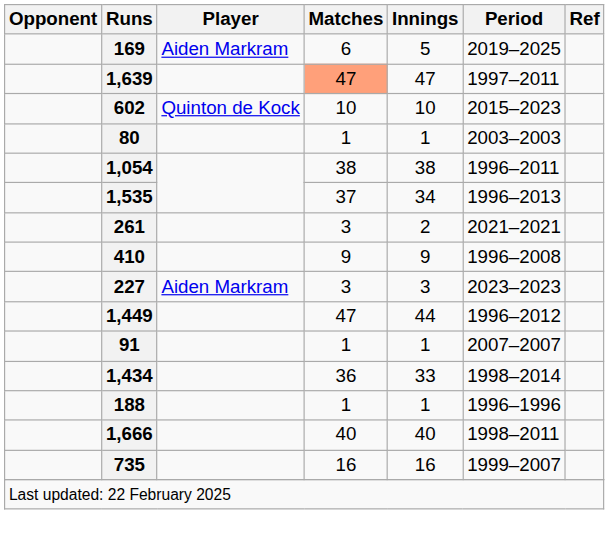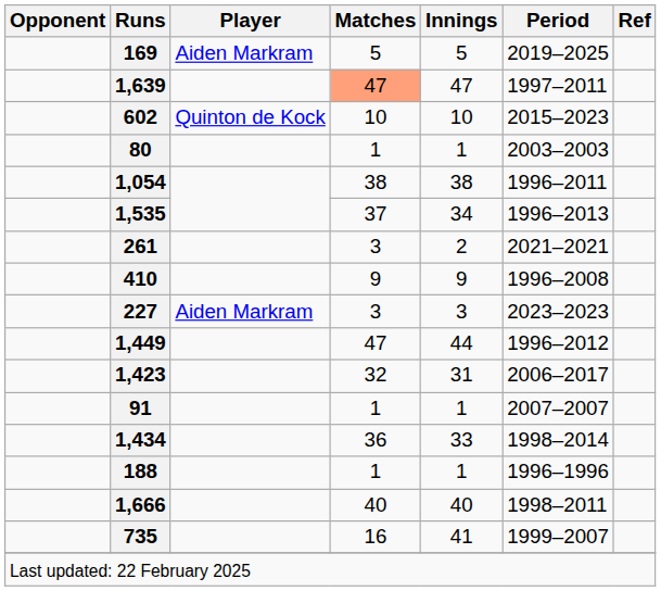 <table class="wikitable plainrowheaders sortable">
 <tr>
 <th scope=col>Opponent</th>
 <th scope=col>Runs</th>
 <th scope=col>Player</th>
 <th scope=col>Matches</th>
 <th scope=col>Innings</th>
 <th scope=col>Period</th>
 <th scope=col>Ref</th>
 </tr>
 <tr>
 <td></td>
 <th scope=row style=text-align:center;>169</th>
 <td><a href='#'>Aiden Markram</a></td>
-<td align=center>6</td>
+<td align=center>5</td>
 <td align=center>5</td>
 <td>2019–2025</td>
 <td></td>
 </tr>
 <tr>
 <td></td>
 <th scope=row style=text-align:center;>1,639</th>
 <td></td>
 <td align=center style="background: lightsalmon;">47</td>
 <td align=center>47</td>
 <td>1997–2011</td>
 <td></td>
 </tr>
 <tr>
 <td></td>
 <th scope=row style=text-align:center;>602</th>
 <td><a href='#'>Quinton de Kock</a></td>
 <td align=center>10</td>
 <td align=center>10</td>
 <td>2015–2023</td>
 <td></td>
 </tr>
 <tr>
 <td></td>
 <th scope=row style=text-align:center;>80</th>
 <td></td>
 <td align=center>1</td>
 <td align=center>1</td>
 <td>2003–2003</td>
 <td></td>
 </tr>
 <tr>
 <td></td>
 <th scope=row style=text-align:center;>1,054</th>
 <td rowspan=2></td>
 <td align=center>38</td>
 <td align=center>38</td>
 <td>1996–2011</td>
 <td></td>
 </tr>
 <tr>
 <td></td>
 <th scope=row style=text-align:center;>1,535</th>
 <td align=center>37</td>
 <td align=center>34</td>
 <td>1996–2013</td>
 <td></td>
 </tr>
 <tr>
 <td></td>
 <th scope=row style=text-align:center;>261</th>
 <td></td>
 <td align=center>3</td>
 <td align=center>2</td>
 <td>2021–2021</td>
 <td></td>
 </tr>
 <tr>
 <td></td>
 <th scope=row style=text-align:center;>410</th>
 <td></td>
 <td align=center>9</td>
 <td align=center>9</td>
 <td>1996–2008</td>
 <td></td>
 </tr>
 <tr>
 <td></td>
 <th scope=row style=text-align:center;>227</th>
 <td><a href='#'>Aiden Markram</a></td>
 <td align="center">3</td>
 <td align="center">3</td>
 <td>2023–2023</td>
 <td></td>
 </tr>
 <tr>
 <td></td>
 <th scope=row style=text-align:center;>1,449</th>
 <td></td>
 <td align=center>47</td>
 <td align=center>44</td>
 <td>1996–2012</td>
 <td></td>
 </tr>
 <tr>
 <td></td>
+<th scope=row style=text-align:center;>1,423</th>
+<td></td>
+<td align=center>32</td>
+<td align=center>31</td>
+<td>2006–2017</td>
+<td></td>
+</tr>
+<tr>
+<td></td>
 <th scope=row style=text-align:center;>91</th>
 <td></td>
 <td align=center>1</td>
 <td align=center>1</td>
 <td>2007–2007</td>
 <td></td>
 </tr>
 <tr>
 <td></td>
 <th scope=row style=text-align:center;>1,434</th>
 <td></td>
 <td align=center>36</td>
 <td align=center>33</td>
 <td>1998–2014</td>
 <td></td>
 </tr>
 <tr>
 <td></td>
 <th scope=row style=text-align:center;>188</th>
 <td></td>
 <td align=center>1</td>
 <td align=center>1</td>
 <td>1996–1996</td>
 <td></td>
 </tr>
 <tr>
 <td></td>
 <th scope=row style=text-align:center;>1,666</th>
 <td></td>
 <td align=center>40</td>
 <td align=center>40</td>
 <td>1998–2011</td>
 <td></td>
 </tr>
 <tr>
 <td></td>
 <th scope=row style=text-align:center;>735</th>
 <td></td>
 <td align=center>16</td>
-<td align=center>16</td>
+<td align=center>41</td>
 <td>1999–2007</td>
 <td></td>
 </tr>
 <tr>
 </tr>
 <tr class=sortbottom>
 <td colspan=7><small>Last updated: 22 February 2025</small></td>
 </tr>
 </table>
